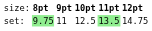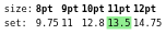 <table style="margin-left:40px;">
 <tr>
 <td>size:</td>
 <td><strong>8pt</strong></td>
 <td><strong>9pt</strong></td>
 <td><strong>10pt</strong></td>
 <td><strong>11pt</strong></td>
 <td><strong>12pt</strong></td>
 </tr>
 <tr>
 <td>set:</td>
-<td style="background: lightgreen;">9.75</td>
+<td>9.75</td>
 <td>11</td>
-<td>12.5</td>
+<td>12.8</td>
 <td style="background: lightgreen;">13.5</td>
 <td>14.75</td>
 </tr>
 </table>
